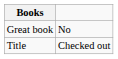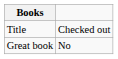 <table class="wikitable">
 <tr>
 <th>Books</th>
 <td></td>
 </tr>
 <tr>
+<td>Title</td>
+<td>Checked out</td>
+</tr>
+<tr>
 <td>Great book</td>
 <td>No</td>
 </tr>
-<tr>
-<td>Title</td>
-<td>Checked out</td>
-</tr>
 </table>
